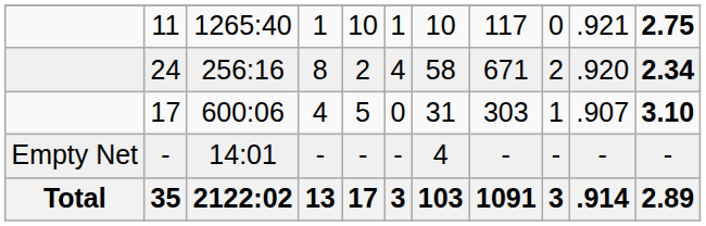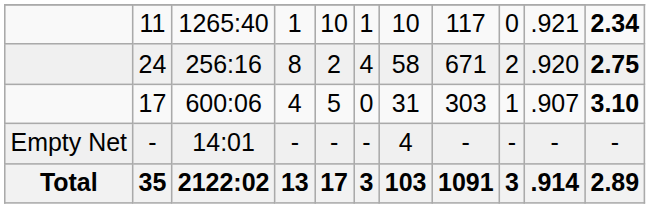 <table class="wikitable sortable">
 <tr align="center">
 </tr>
 <tr align="center" bgcolor="">
 <td></td>
 <td>11</td>
 <td>1265:40</td>
 <td>1</td>
 <td>10</td>
 <td>1</td>
 <td>10</td>
 <td>117</td>
 <td>0</td>
 <td>.921</td>
-<td><strong>2.75</strong></td>
+<td><strong>2.34</strong></td>
 </tr>
 <tr align="center" bgcolor="f0f0f0">
 <td></td>
 <td>24</td>
 <td>256:16</td>
 <td>8</td>
 <td>2</td>
 <td>4</td>
 <td>58</td>
 <td>671</td>
 <td>2</td>
 <td>.920</td>
-<td><strong>2.34</strong></td>
+<td><strong>2.75</strong></td>
 </tr>
 <tr align="center" bgcolor="">
 <td></td>
 <td>17</td>
 <td>600:06</td>
 <td>4</td>
 <td>5</td>
 <td>0</td>
 <td>31</td>
 <td>303</td>
 <td>1</td>
 <td>.907</td>
 <td><strong>3.10</strong></td>
 </tr>
 <tr align="center" bgcolor="f0f0f0">
 <td>Empty Net</td>
 <td>-</td>
 <td>14:01</td>
 <td>-</td>
 <td>-</td>
 <td>-</td>
 <td>4</td>
 <td>-</td>
 <td>-</td>
 <td>-</td>
 <td>-</td>
 </tr>
 <tr>
 <th>Total</th>
 <th>35</th>
 <th>2122:02</th>
 <th>13</th>
 <th>17</th>
 <th>3</th>
 <th>103</th>
 <th>1091</th>
 <th>3</th>
 <th>.914</th>
 <th>2.89</th>
 </tr>
 </table>
